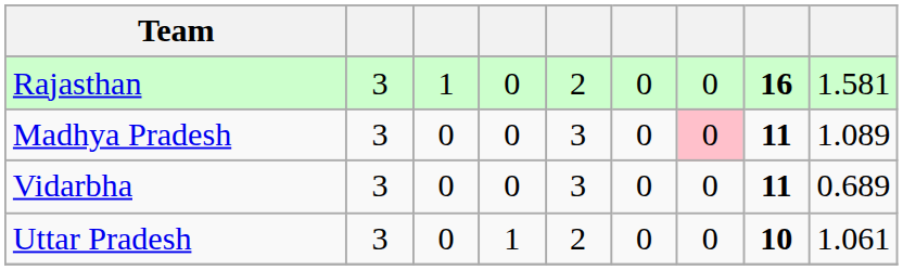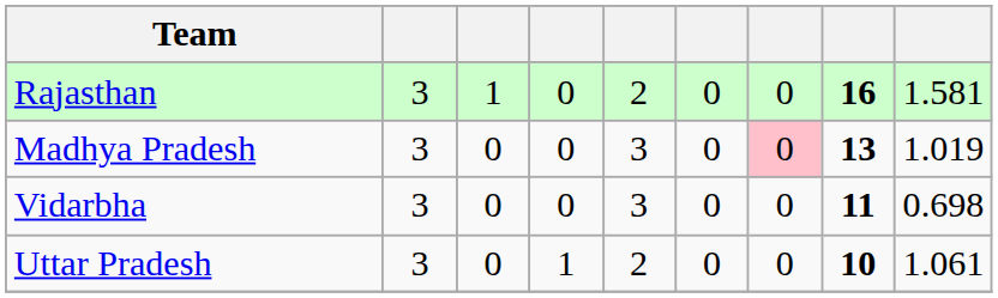 <table class="wikitable" style="text-align:center">
 <tr>
 <th style="width:160px">Team</th>
 <th style="width:25px"></th>
 <th style="width:25px"></th>
 <th style="width:25px"></th>
 <th style="width:25px"></th>
 <th style="width:25px"></th>
 <th style="width:25px"></th>
 <th style="width:25px"></th>
 <th style="width:25px;"></th>
 </tr>
 <tr style="background:#cfc;">
 <td style="text-align:left"><a href='#'>Rajasthan</a></td>
 <td>3</td>
 <td>1</td>
 <td>0</td>
 <td>2</td>
 <td>0</td>
 <td>0</td>
 <td><strong>16</strong></td>
 <td>1.581</td>
 </tr>
 <tr>
 <td style="text-align:left"><a href='#'>Madhya Pradesh</a></td>
 <td>3</td>
 <td>0</td>
 <td>0</td>
 <td>3</td>
 <td>0</td>
 <td style="background: pink;">0</td>
-<td><strong>11</strong></td>
-<td>1.089</td>
+<td><strong>13</strong></td>
+<td>1.019</td>
 </tr>
 <tr>
 <td style="text-align:left"><a href='#'>Vidarbha</a></td>
 <td>3</td>
 <td>0</td>
 <td>0</td>
 <td>3</td>
 <td>0</td>
 <td>0</td>
 <td><strong>11</strong></td>
-<td>0.689</td>
+<td>0.698</td>
 </tr>
 <tr>
 <td style="text-align:left"><a href='#'>Uttar Pradesh</a></td>
 <td>3</td>
 <td>0</td>
 <td>1</td>
 <td>2</td>
 <td>0</td>
 <td>0</td>
 <td><strong>10</strong></td>
 <td>1.061</td>
 </tr>
 <tr>
 </tr>
 </table>
